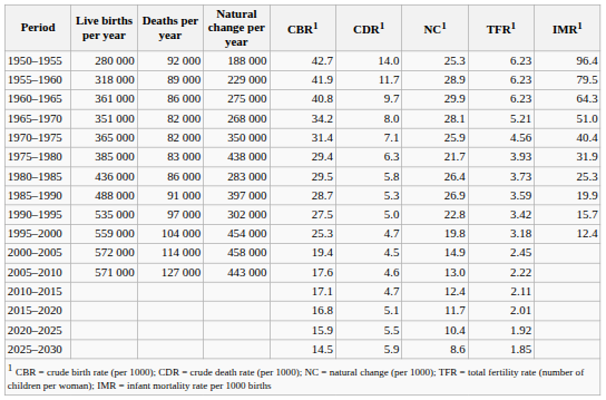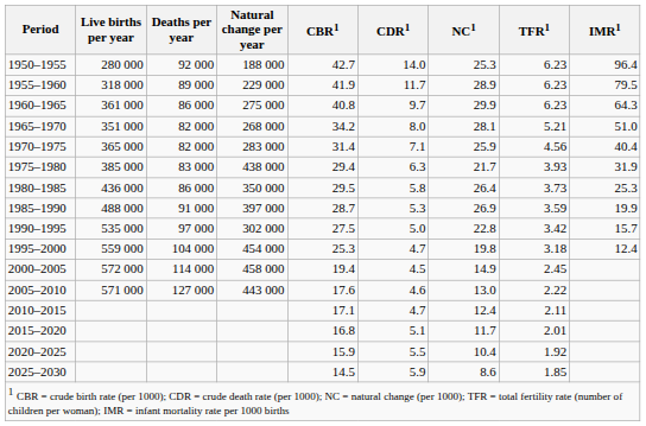 <table class="wikitable">
 <tr>
 <th style="width:80px;">Period</th>
 <th style="width:80px;">Live births per year</th>
 <th style="width:80px;">Deaths per year</th>
 <th style="width:80px;">Natural change per year</th>
 <th style="width:80px;">CBR<sup>1</sup></th>
 <th style="width:80px;">CDR<sup>1</sup></th>
 <th style="width:80px;">NC<sup>1</sup></th>
 <th style="width:80px;">TFR<sup>1</sup></th>
 <th style="width:80px;">IMR<sup>1</sup></th>
 </tr>
 <tr>
 <td>1950–1955</td>
 <td style="text-align:right;">280 000</td>
 <td style="text-align:right;">92 000</td>
 <td style="text-align:right;">188 000</td>
 <td style="text-align:right;">42.7</td>
 <td style="text-align:right;">14.0</td>
 <td style="text-align:right;">25.3</td>
 <td style="text-align:right;">6.23</td>
 <td style="text-align:right;">96.4</td>
 </tr>
 <tr>
 <td>1955–1960</td>
 <td style="text-align:right;">318 000</td>
 <td style="text-align:right;">89 000</td>
 <td style="text-align:right;">229 000</td>
 <td style="text-align:right;">41.9</td>
 <td style="text-align:right;">11.7</td>
 <td style="text-align:right;">28.9</td>
 <td style="text-align:right;">6.23</td>
 <td style="text-align:right;">79.5</td>
 </tr>
 <tr>
 <td>1960–1965</td>
 <td style="text-align:right;">361 000</td>
 <td style="text-align:right;">86 000</td>
 <td style="text-align:right;">275 000</td>
 <td style="text-align:right;">40.8</td>
 <td style="text-align:right;">9.7</td>
 <td style="text-align:right;">29.9</td>
 <td style="text-align:right;">6.23</td>
 <td style="text-align:right;">64.3</td>
 </tr>
 <tr>
 <td>1965–1970</td>
 <td style="text-align:right;">351 000</td>
 <td style="text-align:right;">82 000</td>
 <td style="text-align:right;">268 000</td>
 <td style="text-align:right;">34.2</td>
 <td style="text-align:right;">8.0</td>
 <td style="text-align:right;">28.1</td>
 <td style="text-align:right;">5.21</td>
 <td style="text-align:right;">51.0</td>
 </tr>
 <tr>
 <td>1970–1975</td>
 <td style="text-align:right;">365 000</td>
 <td style="text-align:right;">82 000</td>
-<td style="text-align:right;">350 000</td>
+<td style="text-align:right;">283 000</td>
 <td style="text-align:right;">31.4</td>
 <td style="text-align:right;">7.1</td>
 <td style="text-align:right;">25.9</td>
 <td style="text-align:right;">4.56</td>
 <td style="text-align:right;">40.4</td>
 </tr>
 <tr>
 <td>1975–1980</td>
 <td style="text-align:right;">385 000</td>
 <td style="text-align:right;">83 000</td>
 <td style="text-align:right;">438 000</td>
 <td style="text-align:right;">29.4</td>
 <td style="text-align:right;">6.3</td>
 <td style="text-align:right;">21.7</td>
 <td style="text-align:right;">3.93</td>
 <td style="text-align:right;">31.9</td>
 </tr>
 <tr>
 <td>1980–1985</td>
 <td style="text-align:right;">436 000</td>
 <td style="text-align:right;">86 000</td>
-<td style="text-align:right;">283 000</td>
+<td style="text-align:right;">350 000</td>
 <td style="text-align:right;">29.5</td>
 <td style="text-align:right;">5.8</td>
 <td style="text-align:right;">26.4</td>
 <td style="text-align:right;">3.73</td>
 <td style="text-align:right;">25.3</td>
 </tr>
 <tr>
 <td>1985–1990</td>
 <td style="text-align:right;">488 000</td>
 <td style="text-align:right;">91 000</td>
 <td style="text-align:right;">397 000</td>
 <td style="text-align:right;">28.7</td>
 <td style="text-align:right;">5.3</td>
 <td style="text-align:right;">26.9</td>
 <td style="text-align:right;">3.59</td>
 <td style="text-align:right;">19.9</td>
 </tr>
 <tr>
 <td>1990–1995</td>
 <td style="text-align:right;">535 000</td>
 <td style="text-align:right;">97 000</td>
 <td style="text-align:right;">302 000</td>
 <td style="text-align:right;">27.5</td>
 <td style="text-align:right;">5.0</td>
 <td style="text-align:right;">22.8</td>
 <td style="text-align:right;">3.42</td>
 <td style="text-align:right;">15.7</td>
 </tr>
 <tr>
 <td>1995–2000</td>
 <td style="text-align:right;">559 000</td>
 <td style="text-align:right;">104 000</td>
 <td style="text-align:right;">454 000</td>
 <td style="text-align:right;">25.3</td>
 <td style="text-align:right;">4.7</td>
 <td style="text-align:right;">19.8</td>
 <td style="text-align:right;">3.18</td>
 <td style="text-align:right;">12.4</td>
 </tr>
 <tr>
 <td>2000–2005</td>
 <td style="text-align:right;">572 000</td>
 <td style="text-align:right;">114 000</td>
 <td style="text-align:right;">458 000</td>
 <td style="text-align:right;">19.4</td>
 <td style="text-align:right;">4.5</td>
 <td style="text-align:right;">14.9</td>
 <td style="text-align:right;">2.45</td>
 <td style="text-align:right;"></td>
 </tr>
 <tr>
 <td>2005–2010</td>
 <td style="text-align:right;">571 000</td>
 <td style="text-align:right;">127 000</td>
 <td style="text-align:right;">443 000</td>
 <td style="text-align:right;">17.6</td>
 <td style="text-align:right;">4.6</td>
 <td style="text-align:right;">13.0</td>
 <td style="text-align:right;">2.22</td>
 <td style="text-align:right;"></td>
 </tr>
 <tr>
 <td>2010–2015</td>
 <td style="text-align:right;"></td>
 <td style="text-align:right;"></td>
 <td style="text-align:right;"></td>
 <td style="text-align:right;">17.1</td>
 <td style="text-align:right;">4.7</td>
 <td style="text-align:right;">12.4</td>
 <td style="text-align:right;">2.11</td>
 <td style="text-align:right;"></td>
 </tr>
 <tr>
 <td>2015–2020</td>
 <td style="text-align:right;"></td>
 <td style="text-align:right;"></td>
 <td style="text-align:right;"></td>
 <td style="text-align:right;">16.8</td>
 <td style="text-align:right;">5.1</td>
 <td style="text-align:right;">11.7</td>
 <td style="text-align:right;">2.01</td>
 <td style="text-align:right;"></td>
 </tr>
 <tr>
 <td>2020–2025</td>
 <td style="text-align:right;"></td>
 <td style="text-align:right;"></td>
 <td style="text-align:right;"></td>
 <td style="text-align:right;">15.9</td>
 <td style="text-align:right;">5.5</td>
 <td style="text-align:right;">10.4</td>
 <td style="text-align:right;">1.92</td>
 <td style="text-align:right;"></td>
 </tr>
 <tr>
 <td>2025–2030</td>
 <td style="text-align:right;"></td>
 <td style="text-align:right;"></td>
 <td style="text-align:right;"></td>
 <td style="text-align:right;">14.5</td>
 <td style="text-align:right;">5.9</td>
 <td style="text-align:right;">8.6</td>
 <td style="text-align:right;">1.85</td>
 <td style="text-align:right;"></td>
 </tr>
 <tr>
 <td colspan="9"><sup>1</sup> <small>CBR = crude birth rate (per 1000); CDR = crude death rate (per 1000); NC = natural change (per 1000); TFR = total fertility rate (number of children per woman); IMR = infant mortality rate per 1000 births</small></td>
 </tr>
 </table>
